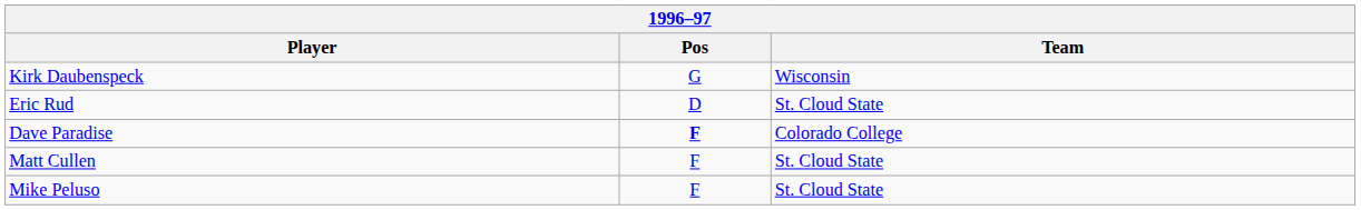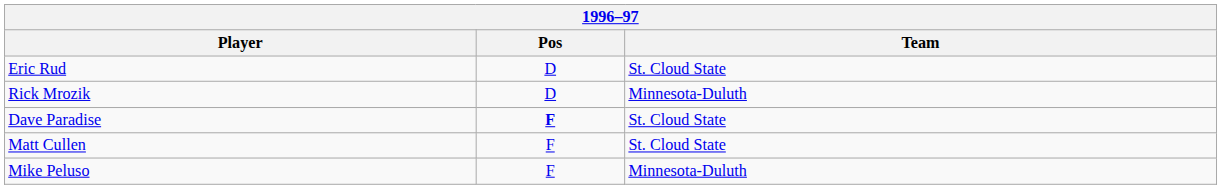 <table class="wikitable" width=95%>
 <tr>
 <th colspan=3><a href='#'>1996–97</a></th>
 </tr>
 <tr>
 <th>Player</th>
 <th>Pos</th>
 <th>Team</th>
 </tr>
 <tr>
-<td><a href='#'>Kirk Daubenspeck</a></td>
-<td align=center><a href='#'>G</a></td>
-<td><a href='#'>Wisconsin</a></td>
-</tr>
-<tr>
 <td><a href='#'>Eric Rud</a></td>
 <td align=center><a href='#'>D</a></td>
 <td><a href='#'>St. Cloud State</a></td>
 </tr>
 <tr>
+<td><a href='#'>Rick Mrozik</a></td>
+<td align=center><a href='#'>D</a></td>
+<td><a href='#'>Minnesota-Duluth</a></td>
+</tr>
+<tr>
 <td><a href='#'>Dave Paradise</a></td>
 <td align=center><strong><a href='#'>F</a></strong></td>
-<td><a href='#'>Colorado College</a></td>
+<td><a href='#'>St. Cloud State</a></td>
 </tr>
 <tr>
 <td><a href='#'>Matt Cullen</a></td>
 <td align=center><a href='#'>F</a></td>
 <td><a href='#'>St. Cloud State</a></td>
 </tr>
 <tr>
 <td><a href='#'>Mike Peluso</a></td>
 <td align=center><a href='#'>F</a></td>
-<td><a href='#'>St. Cloud State</a></td>
+<td><a href='#'>Minnesota-Duluth</a></td>
 </tr>
 </table>
